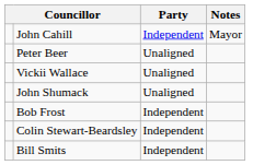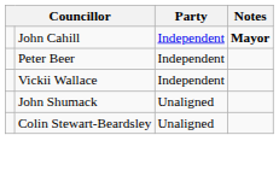 <table class="wikitable">
 <tr>
 <th colspan="2">Councillor</th>
 <th>Party</th>
 <th>Notes</th>
 </tr>
 <tr>
 <td> </td>
 <td>John Cahill</td>
 <td><a href='#'>Independent</a></td>
-<td>Mayor</td>
+<td><strong>Mayor</strong></td>
 </tr>
 <tr>
 <td> </td>
 <td>Peter Beer</td>
-<td>Unaligned</td>
+<td>Independent</td>
 <td></td>
 </tr>
 <tr>
 <td> </td>
 <td>Vickii Wallace</td>
-<td>Unaligned</td>
+<td>Independent</td>
 <td></td>
 </tr>
 <tr>
 <td> </td>
 <td>John Shumack</td>
 <td>Unaligned</td>
 <td></td>
 </tr>
 <tr>
 <td> </td>
-<td>Bob Frost</td>
-<td>Independent</td>
-<td></td>
-</tr>
-<tr>
-<td> </td>
 <td>Colin Stewart-Beardsley</td>
-<td>Independent</td>
-<td></td>
-</tr>
-<tr>
-<td> </td>
-<td>Bill Smits</td>
-<td>Independent</td>
+<td>Unaligned</td>
 <td></td>
 </tr>
 </table>
